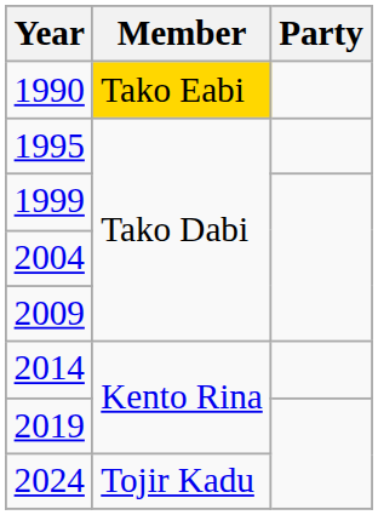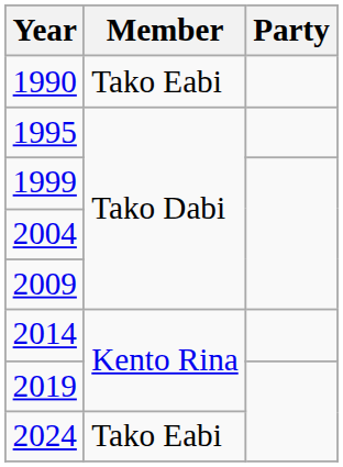 <table class="wikitable sortable">
 <tr>
 <th>Year</th>
 <th>Member</th>
 <th colspan=2>Party</th>
 </tr>
 <tr>
 <td><a href='#'>1990</a></td>
-<td style="background: gold;">Tako Eabi</td>
+<td>Tako Eabi</td>
 <td></td>
 </tr>
 <tr>
 <td><a href='#'>1995</a></td>
 <td rowspan=4>Tako Dabi</td>
 <td></td>
 </tr>
 <tr>
 <td><a href='#'>1999</a></td>
 </tr>
 <tr>
 <td><a href='#'>2004</a></td>
 </tr>
 <tr>
 <td><a href='#'>2009</a></td>
 </tr>
 <tr>
 <td><a href='#'>2014</a></td>
 <td rowspan=2><a href='#'>Kento Rina</a></td>
 <td></td>
 </tr>
 <tr>
 <td><a href='#'>2019</a></td>
 </tr>
 <tr>
 <td><a href='#'>2024</a></td>
-<td><a href='#'>Tojir Kadu</a></td>
+<td>Tako Eabi</td>
 </tr>
 </table>
